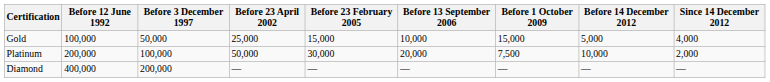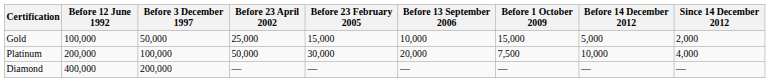 <table class="wikitable">
 <tr>
 <th>Certification</th>
 <th>Before 12 June 1992</th>
 <th>Before 3 December 1997</th>
 <th>Before 23 April 2002</th>
 <th>Before 23 February 2005</th>
 <th>Before 13 September 2006</th>
 <th>Before 1 October 2009</th>
 <th>Before 14 December 2012</th>
 <th>Since 14 December 2012</th>
 </tr>
 <tr>
 <td>Gold</td>
 <td>100,000</td>
 <td>50,000</td>
 <td>25,000</td>
 <td>15,000</td>
 <td>10,000</td>
 <td>15,000</td>
 <td>5,000</td>
-<td>4,000</td>
+<td>2,000</td>
 </tr>
 <tr>
 <td>Platinum</td>
 <td>200,000</td>
 <td>100,000</td>
 <td>50,000</td>
 <td>30,000</td>
 <td>20,000</td>
 <td>7,500</td>
 <td>10,000</td>
-<td>2,000</td>
+<td>4,000</td>
 </tr>
 <tr>
 <td>Diamond</td>
 <td>400,000</td>
 <td>200,000</td>
 <td>—</td>
 <td>—</td>
 <td>—</td>
 <td>—</td>
 <td>—</td>
 <td>—</td>
 </tr>
 </table>
